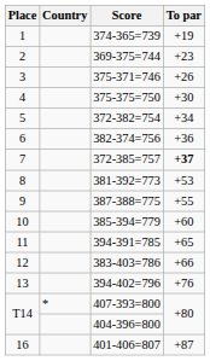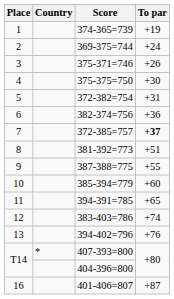 <table class="wikitable" style="font-size:95%;">
 <tr>
 <th>Place</th>
 <th>Country</th>
 <th>Score</th>
 <th>To par</th>
 </tr>
 <tr>
 <td align="center">1</td>
 <td></td>
 <td align=center>374-365=739</td>
 <td align="center">+19</td>
 </tr>
 <tr>
 <td align="center">2</td>
 <td></td>
 <td align="center">369-375=744</td>
-<td align="center">+23</td>
+<td align="center">+24</td>
 </tr>
 <tr>
 <td align="center">3</td>
 <td></td>
 <td align="center">375-371=746</td>
 <td align="center">+26</td>
 </tr>
 <tr>
 <td align="center">4</td>
 <td></td>
 <td align="center">375-375=750</td>
 <td align="center">+30</td>
 </tr>
 <tr>
 <td align="center">5</td>
 <td></td>
 <td align="center">372-382=754</td>
-<td align="center">+34</td>
+<td align="center">+31</td>
 </tr>
 <tr>
 <td align="center">6</td>
 <td></td>
 <td align="center">382-374=756</td>
 <td align="center">+36</td>
 </tr>
 <tr>
 <td align="center">7</td>
 <td></td>
 <td align="center">372-385=757</td>
 <td align="center"><strong>+37</strong></td>
 </tr>
 <tr>
 <td align="center">8</td>
 <td></td>
 <td align="center">381-392=773</td>
-<td align="center">+53</td>
+<td align="center">+51</td>
 </tr>
 <tr>
 <td align="center">9</td>
 <td></td>
 <td align="center">387-388=775</td>
 <td align="center">+55</td>
 </tr>
 <tr>
 <td align="center">10</td>
 <td></td>
 <td align="center">385-394=779</td>
 <td align="center">+60</td>
 </tr>
 <tr>
 <td align="center">11</td>
 <td></td>
 <td align="center">394-391=785</td>
 <td align="center">+65</td>
 </tr>
 <tr>
 <td align="center">12</td>
 <td></td>
 <td align="center">383-403=786</td>
-<td align="center">+66</td>
+<td align="center">+74</td>
 </tr>
 <tr>
 <td align="center">13</td>
 <td></td>
 <td align="center">394-402=796</td>
 <td align="center">+76</td>
 </tr>
 <tr>
 <td rowspan="2" align="center">T14</td>
 <td> *</td>
 <td align="center">407-393=800</td>
 <td rowspan="2" align="center">+80</td>
 </tr>
 <tr>
 <td></td>
 <td align=center>404-396=800</td>
 </tr>
 <tr>
 <td align=center>16</td>
 <td></td>
 <td align=center>401-406=807</td>
 <td align=center>+87</td>
 </tr>
 </table>
